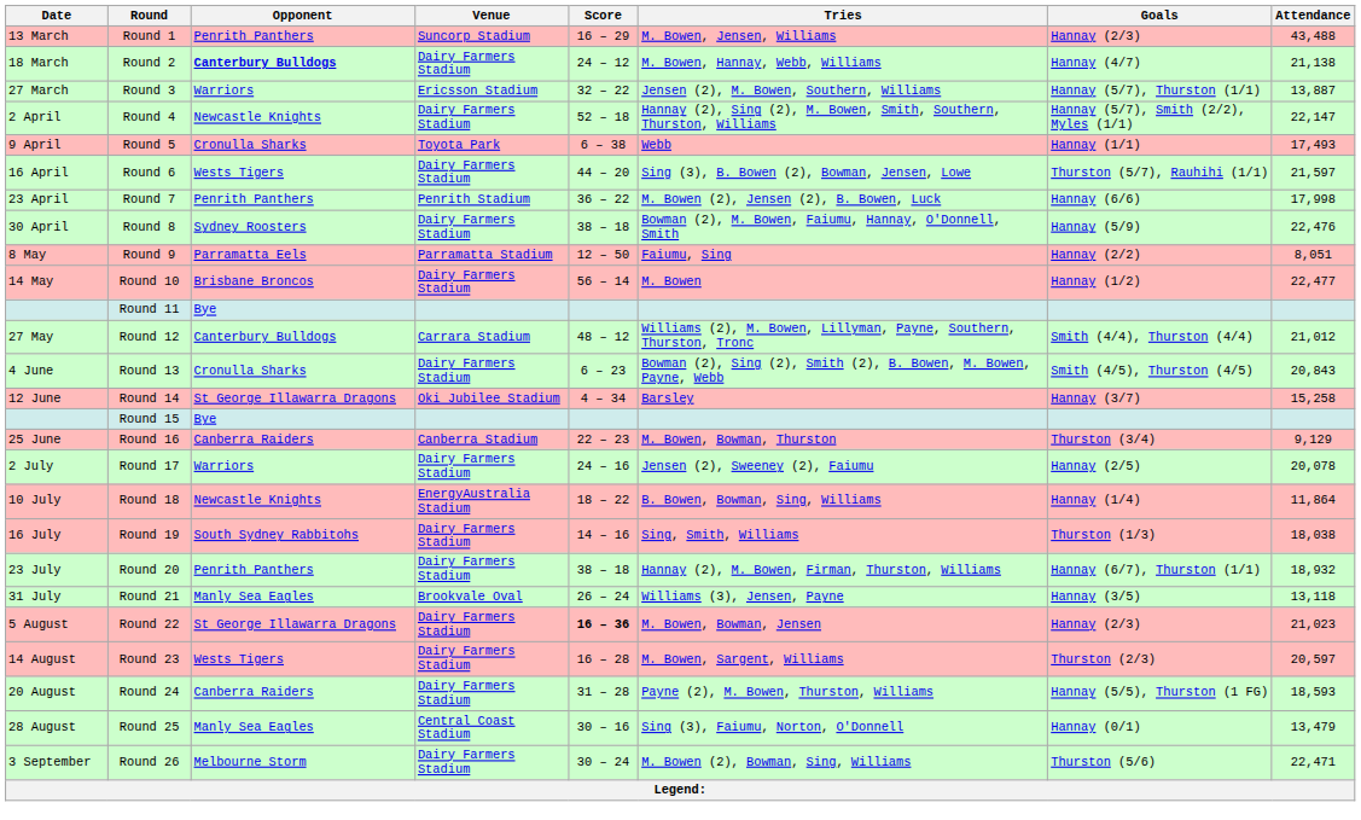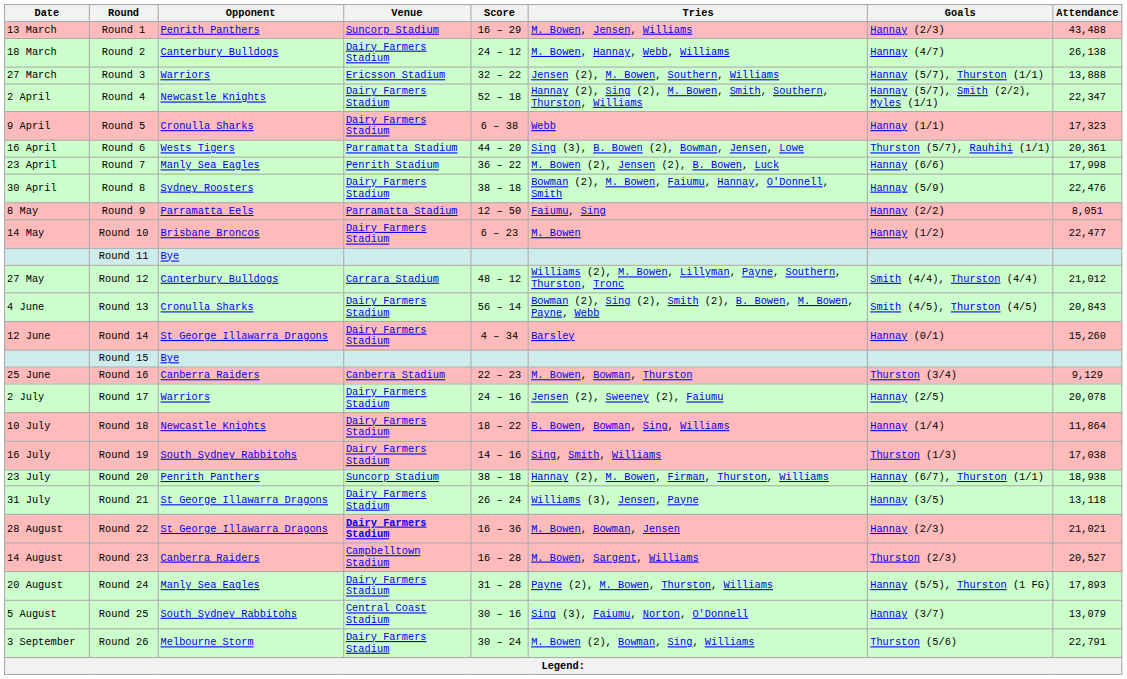 <table class="wikitable" style="font-size:75%;">
 <tr>
 <th style="width:75px;">Date</th>
 <th style="width:60px;">Round</th>
 <th style="width:170px;">Opponent</th>
 <th style="width:115px;">Venue</th>
 <th style="width:50px;">Score</th>
 <th style="width:315px;">Tries</th>
 <th style="width:170px;">Goals</th>
 <th style="width:60px;">Attendance</th>
 </tr>
 <tr style="background:#FFBBBB">
 <td>13 March</td>
 <td style="text-align:center;">Round 1</td>
 <td> <a href='#'>Penrith Panthers</a></td>
 <td><a href='#'>Suncorp Stadium</a></td>
 <td style="text-align:center;">16 – 29</td>
 <td><a href='#'>M. Bowen</a>, <a href='#'>Jensen</a>, <a href='#'>Williams</a></td>
 <td><a href='#'>Hannay</a> (2/3)</td>
 <td style="text-align:center;">43,488</td>
 </tr>
 <tr style="background:#CCFFCC">
 <td>18 March</td>
 <td style="text-align:center;">Round 2</td>
-<td><strong> <a href='#'>Canterbury Bulldogs</a></strong></td>
+<td> <a href='#'>Canterbury Bulldogs</a></td>
 <td><a href='#'>Dairy Farmers Stadium</a></td>
 <td style="text-align:center;">24 – 12</td>
 <td><a href='#'>M. Bowen</a>, <a href='#'>Hannay</a>, <a href='#'>Webb</a>, <a href='#'>Williams</a></td>
 <td><a href='#'>Hannay</a> (4/7)</td>
-<td style="text-align:center;">21,138</td>
+<td style="text-align:center;">26,138</td>
 </tr>
 <tr style="background:#CCFFCC">
 <td>27 March</td>
 <td style="text-align:center;">Round 3</td>
 <td> <a href='#'>Warriors</a></td>
 <td><a href='#'>Ericsson Stadium</a></td>
 <td style="text-align:center;">32 – 22</td>
 <td><a href='#'>Jensen</a> (2), <a href='#'>M. Bowen</a>, <a href='#'>Southern</a>, <a href='#'>Williams</a></td>
 <td><a href='#'>Hannay</a> (5/7), <a href='#'>Thurston</a> (1/1)</td>
-<td style="text-align:center;">13,887</td>
+<td style="text-align:center;">13,888</td>
 </tr>
 <tr style="background:#CCFFCC">
 <td>2 April</td>
 <td style="text-align:center;">Round 4</td>
 <td> <a href='#'>Newcastle Knights</a></td>
 <td><a href='#'>Dairy Farmers Stadium</a></td>
 <td style="text-align:center;">52 – 18</td>
 <td><a href='#'>Hannay</a> (2), <a href='#'>Sing</a> (2), <a href='#'>M. Bowen</a>, <a href='#'>Smith</a>, <a href='#'>Southern</a>, <a href='#'>Thurston</a>, <a href='#'>Williams</a></td>
 <td><a href='#'>Hannay</a> (5/7), <a href='#'>Smith</a> (2/2), <a href='#'>Myles</a> (1/1)</td>
-<td style="text-align:center;">22,147</td>
+<td style="text-align:center;">22,347</td>
 </tr>
 <tr style="background:#FFBBBB">
 <td>9 April</td>
 <td style="text-align:center;">Round 5</td>
 <td> <a href='#'>Cronulla Sharks</a></td>
-<td><a href='#'>Toyota Park</a></td>
+<td><a href='#'>Dairy Farmers Stadium</a></td>
 <td style="text-align:center;">6 – 38</td>
 <td><a href='#'>Webb</a></td>
 <td><a href='#'>Hannay</a> (1/1)</td>
-<td style="text-align:center;">17,493</td>
+<td style="text-align:center;">17,323</td>
 </tr>
 <tr style="background:#CCFFCC">
 <td>16 April</td>
 <td style="text-align:center;">Round 6</td>
 <td> <a href='#'>Wests Tigers</a></td>
-<td><a href='#'>Dairy Farmers Stadium</a></td>
+<td><a href='#'>Parramatta Stadium</a></td>
 <td style="text-align:center;">44 – 20</td>
 <td><a href='#'>Sing</a> (3), <a href='#'>B. Bowen</a> (2), <a href='#'>Bowman</a>, <a href='#'>Jensen</a>, <a href='#'>Lowe</a></td>
 <td><a href='#'>Thurston</a> (5/7), <a href='#'>Rauhihi</a> (1/1)</td>
-<td style="text-align:center;">21,597</td>
+<td style="text-align:center;">20,361</td>
 </tr>
 <tr style="background:#CCFFCC">
 <td>23 April</td>
 <td style="text-align:center;">Round 7</td>
-<td> <a href='#'>Penrith Panthers</a></td>
+<td> <a href='#'>Manly Sea Eagles</a></td>
 <td><a href='#'>Penrith Stadium</a></td>
 <td style="text-align:center;">36 – 22</td>
 <td><a href='#'>M. Bowen</a> (2), <a href='#'>Jensen</a> (2), <a href='#'>B. Bowen</a>, <a href='#'>Luck</a></td>
 <td><a href='#'>Hannay</a> (6/6)</td>
 <td style="text-align:center;">17,998</td>
 </tr>
 <tr style="background:#CCFFCC">
 <td>30 April</td>
 <td style="text-align:center;">Round 8</td>
 <td> <a href='#'>Sydney Roosters</a></td>
 <td><a href='#'>Dairy Farmers Stadium</a></td>
 <td style="text-align:center;">38 – 18</td>
 <td><a href='#'>Bowman</a> (2), <a href='#'>M. Bowen</a>, <a href='#'>Faiumu</a>, <a href='#'>Hannay</a>, <a href='#'>O'Donnell</a>, <a href='#'>Smith</a></td>
 <td><a href='#'>Hannay</a> (5/9)</td>
 <td style="text-align:center;">22,476</td>
 </tr>
 <tr style="background:#FFBBBB">
 <td>8 May</td>
 <td style="text-align:center;">Round 9</td>
 <td> <a href='#'>Parramatta Eels</a></td>
 <td><a href='#'>Parramatta Stadium</a></td>
 <td style="text-align:center;">12 – 50</td>
 <td><a href='#'>Faiumu</a>, <a href='#'>Sing</a></td>
 <td><a href='#'>Hannay</a> (2/2)</td>
 <td style="text-align:center;">8,051</td>
 </tr>
 <tr style="background:#FFBBBB">
 <td>14 May</td>
 <td style="text-align:center;">Round 10</td>
 <td> <a href='#'>Brisbane Broncos</a></td>
 <td><a href='#'>Dairy Farmers Stadium</a></td>
-<td style="text-align:center;">56 – 14</td>
+<td style="text-align:center;">6 – 23</td>
 <td><a href='#'>M. Bowen</a></td>
 <td><a href='#'>Hannay</a> (1/2)</td>
 <td style="text-align:center;">22,477</td>
 </tr>
 <tr style="background:#cfecec;">
 <td></td>
 <td style="text-align:center;">Round 11</td>
 <td><a href='#'>Bye</a></td>
 <td></td>
 <td></td>
 <td></td>
 <td></td>
 <td></td>
 </tr>
 <tr style="background:#CCFFCC">
 <td>27 May</td>
 <td style="text-align:center;">Round 12</td>
 <td> <a href='#'>Canterbury Bulldogs</a></td>
 <td><a href='#'>Carrara Stadium</a></td>
 <td style="text-align:center;">48 – 12</td>
 <td><a href='#'>Williams</a> (2), <a href='#'>M. Bowen</a>, <a href='#'>Lillyman</a>, <a href='#'>Payne</a>, <a href='#'>Southern</a>, <a href='#'>Thurston</a>, <a href='#'>Tronc</a></td>
 <td><a href='#'>Smith</a> (4/4), <a href='#'>Thurston</a> (4/4)</td>
 <td style="text-align:center;">21,012</td>
 </tr>
 <tr style="background:#CCFFCC">
 <td>4 June</td>
 <td style="text-align:center;">Round 13</td>
 <td> <a href='#'>Cronulla Sharks</a></td>
 <td><a href='#'>Dairy Farmers Stadium</a></td>
-<td style="text-align:center;">6 – 23</td>
+<td style="text-align:center;">56 – 14</td>
 <td><a href='#'>Bowman</a> (2), <a href='#'>Sing</a> (2), <a href='#'>Smith</a> (2), <a href='#'>B. Bowen</a>, <a href='#'>M. Bowen</a>, <a href='#'>Payne</a>, <a href='#'>Webb</a></td>
 <td><a href='#'>Smith</a> (4/5), <a href='#'>Thurston</a> (4/5)</td>
 <td style="text-align:center;">20,843</td>
 </tr>
 <tr style="background:#FFBBBB">
 <td>12 June</td>
 <td style="text-align:center;">Round 14</td>
 <td> <a href='#'>St George Illawarra Dragons</a></td>
-<td><a href='#'>Oki Jubilee Stadium</a></td>
+<td><a href='#'>Dairy Farmers Stadium</a></td>
 <td style="text-align:center;">4 – 34</td>
 <td><a href='#'>Barsley</a></td>
-<td><a href='#'>Hannay</a> (3/7)</td>
-<td style="text-align:center;">15,258</td>
+<td><a href='#'>Hannay</a> (0/1)</td>
+<td style="text-align:center;">15,260</td>
 </tr>
 <tr style="background:#cfecec;">
 <td></td>
 <td style="text-align:center;">Round 15</td>
 <td><a href='#'>Bye</a></td>
 <td></td>
 <td></td>
 <td></td>
 <td></td>
 <td></td>
 </tr>
 <tr style="background:#FFBBBB">
 <td>25 June</td>
 <td style="text-align:center;">Round 16</td>
 <td> <a href='#'>Canberra Raiders</a></td>
 <td><a href='#'>Canberra Stadium</a></td>
 <td style="text-align:center;">22 – 23</td>
 <td><a href='#'>M. Bowen</a>, <a href='#'>Bowman</a>, <a href='#'>Thurston</a></td>
 <td><a href='#'>Thurston</a> (3/4)</td>
 <td style="text-align:center;">9,129</td>
 </tr>
 <tr style="background:#CCFFCC">
 <td>2 July</td>
 <td style="text-align:center;">Round 17</td>
 <td> <a href='#'>Warriors</a></td>
 <td><a href='#'>Dairy Farmers Stadium</a></td>
 <td style="text-align:center;">24 – 16</td>
 <td><a href='#'>Jensen</a> (2), <a href='#'>Sweeney</a> (2), <a href='#'>Faiumu</a></td>
 <td><a href='#'>Hannay</a> (2/5)</td>
 <td style="text-align:center;">20,078</td>
 </tr>
 <tr style="background:#FFBBBB">
 <td>10 July</td>
 <td style="text-align:center;">Round 18</td>
 <td> <a href='#'>Newcastle Knights</a></td>
-<td><a href='#'>EnergyAustralia Stadium</a></td>
+<td><a href='#'>Dairy Farmers Stadium</a></td>
 <td style="text-align:center;">18 – 22</td>
 <td><a href='#'>B. Bowen</a>, <a href='#'>Bowman</a>, <a href='#'>Sing</a>, <a href='#'>Williams</a></td>
 <td><a href='#'>Hannay</a> (1/4)</td>
 <td style="text-align:center;">11,864</td>
 </tr>
 <tr style="background:#FFBBBB">
 <td>16 July</td>
 <td style="text-align:center;">Round 19</td>
 <td> <a href='#'>South Sydney Rabbitohs</a></td>
 <td><a href='#'>Dairy Farmers Stadium</a></td>
 <td style="text-align:center;">14 – 16</td>
 <td><a href='#'>Sing</a>, <a href='#'>Smith</a>, <a href='#'>Williams</a></td>
 <td><a href='#'>Thurston</a> (1/3)</td>
-<td style="text-align:center;">18,038</td>
+<td style="text-align:center;">17,038</td>
 </tr>
 <tr style="background:#CCFFCC">
 <td>23 July</td>
 <td style="text-align:center;">Round 20</td>
 <td> <a href='#'>Penrith Panthers</a></td>
-<td><a href='#'>Dairy Farmers Stadium</a></td>
+<td><a href='#'>Suncorp Stadium</a></td>
 <td style="text-align:center;">38 – 18</td>
 <td><a href='#'>Hannay</a> (2), <a href='#'>M. Bowen</a>, <a href='#'>Firman</a>, <a href='#'>Thurston</a>, <a href='#'>Williams</a></td>
 <td><a href='#'>Hannay</a> (6/7), <a href='#'>Thurston</a> (1/1)</td>
-<td style="text-align:center;">18,932</td>
+<td style="text-align:center;">18,938</td>
 </tr>
 <tr style="background:#CCFFCC">
 <td>31 July</td>
 <td style="text-align:center;">Round 21</td>
-<td> <a href='#'>Manly Sea Eagles</a></td>
-<td><a href='#'>Brookvale Oval</a></td>
+<td> <a href='#'>St George Illawarra Dragons</a></td>
+<td><a href='#'>Dairy Farmers Stadium</a></td>
 <td style="text-align:center;">26 – 24</td>
 <td><a href='#'>Williams</a> (3), <a href='#'>Jensen</a>, <a href='#'>Payne</a></td>
 <td><a href='#'>Hannay</a> (3/5)</td>
 <td style="text-align:center;">13,118</td>
 </tr>
 <tr style="background:#FFBBBB">
-<td>5 August</td>
+<td>28 August</td>
 <td style="text-align:center;">Round 22</td>
 <td> <a href='#'>St George Illawarra Dragons</a></td>
-<td><a href='#'>Dairy Farmers Stadium</a></td>
-<td style="text-align:center;"><strong>16 – 36</strong></td>
+<td><strong><a href='#'>Dairy Farmers Stadium</a></strong></td>
+<td style="text-align:center;">16 – 36</td>
 <td><a href='#'>M. Bowen</a>, <a href='#'>Bowman</a>, <a href='#'>Jensen</a></td>
 <td><a href='#'>Hannay</a> (2/3)</td>
-<td style="text-align:center;">21,023</td>
+<td style="text-align:center;">21,021</td>
 </tr>
 <tr style="background:#FFBBBB">
 <td>14 August</td>
 <td style="text-align:center;">Round 23</td>
-<td> <a href='#'>Wests Tigers</a></td>
-<td><a href='#'>Dairy Farmers Stadium</a></td>
+<td> <a href='#'>Canberra Raiders</a></td>
+<td><a href='#'>Campbelltown Stadium</a></td>
 <td style="text-align:center;">16 – 28</td>
 <td><a href='#'>M. Bowen</a>, <a href='#'>Sargent</a>, <a href='#'>Williams</a></td>
 <td><a href='#'>Thurston</a> (2/3)</td>
-<td style="text-align:center;">20,597</td>
+<td style="text-align:center;">20,527</td>
 </tr>
 <tr style="background:#CCFFCC">
 <td>20 August</td>
 <td style="text-align:center;">Round 24</td>
-<td> <a href='#'>Canberra Raiders</a></td>
+<td> <a href='#'>Manly Sea Eagles</a></td>
 <td><a href='#'>Dairy Farmers Stadium</a></td>
 <td style="text-align:center;">31 – 28</td>
 <td><a href='#'>Payne</a> (2), <a href='#'>M. Bowen</a>, <a href='#'>Thurston</a>, <a href='#'>Williams</a></td>
 <td><a href='#'>Hannay</a> (5/5), <a href='#'>Thurston</a> (1 FG)</td>
-<td style="text-align:center;">18,593</td>
+<td style="text-align:center;">17,893</td>
 </tr>
 <tr style="background:#CCFFCC">
-<td>28 August</td>
+<td>5 August</td>
 <td style="text-align:center;">Round 25</td>
-<td> <a href='#'>Manly Sea Eagles</a></td>
+<td> <a href='#'>South Sydney Rabbitohs</a></td>
 <td><a href='#'>Central Coast Stadium</a></td>
 <td style="text-align:center;">30 – 16</td>
 <td><a href='#'>Sing</a> (3), <a href='#'>Faiumu</a>, <a href='#'>Norton</a>, <a href='#'>O'Donnell</a></td>
-<td><a href='#'>Hannay</a> (0/1)</td>
-<td style="text-align:center;">13,479</td>
+<td><a href='#'>Hannay</a> (3/7)</td>
+<td style="text-align:center;">13,079</td>
 </tr>
 <tr style="background:#CCFFCC">
 <td>3 September</td>
 <td style="text-align:center;">Round 26</td>
 <td> <a href='#'>Melbourne Storm</a></td>
 <td><a href='#'>Dairy Farmers Stadium</a></td>
 <td style="text-align:center;">30 – 24</td>
 <td><a href='#'>M. Bowen</a> (2), <a href='#'>Bowman</a>, <a href='#'>Sing</a>, <a href='#'>Williams</a></td>
 <td><a href='#'>Thurston</a> (5/6)</td>
-<td style="text-align:center;">22,471</td>
+<td style="text-align:center;">22,791</td>
 </tr>
 <tr>
 <th colspan="11"><strong>Legend</strong>:    </th>
 </tr>
 </table>
